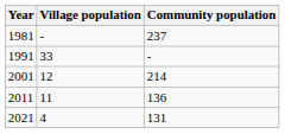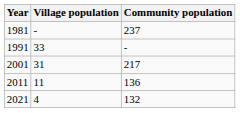 <table class=wikitable>
 <tr>
 <th>Year</th>
 <th>Village population</th>
 <th>Community population</th>
 </tr>
 <tr>
 <td>1981</td>
 <td>-</td>
 <td>237</td>
 </tr>
 <tr>
 <td>1991</td>
 <td>33</td>
 <td>-</td>
 </tr>
 <tr>
 <td>2001</td>
-<td>12</td>
-<td>214</td>
+<td>31</td>
+<td>217</td>
 </tr>
 <tr>
 <td>2011</td>
 <td>11</td>
 <td>136</td>
 </tr>
 <tr>
 <td>2021</td>
 <td>4</td>
-<td>131</td>
+<td>132</td>
 </tr>
 </table>
